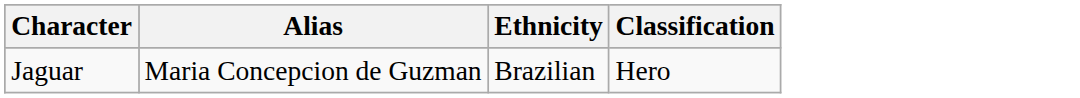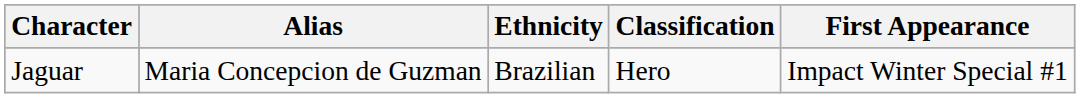 <table class="wikitable">
 <tr>
 <th>Character</th>
 <th>Alias</th>
 <th>Ethnicity</th>
 <th>Classification</th>
+<th>First Appearance</th>
 </tr>
 <tr>
 <td>Jaguar</td>
 <td>Maria Concepcion de Guzman</td>
 <td>Brazilian</td>
 <td>Hero</td>
+<td>Impact Winter Special #1</td>
 </tr>
 </table>
